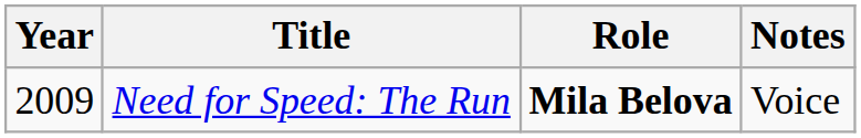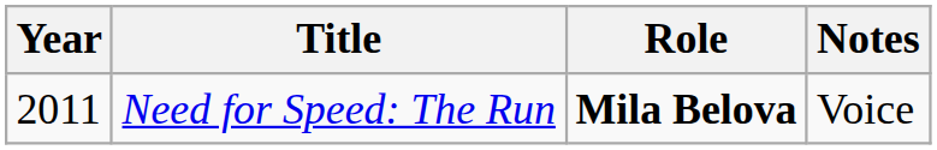 <table class="wikitable">
 <tr>
 <th>Year</th>
 <th>Title</th>
 <th>Role</th>
 <th>Notes</th>
 </tr>
 <tr>
-<td>2009</td>
+<td>2011</td>
 <td><em><a href='#'>Need for Speed: The Run</a></em></td>
 <td><strong>Mila Belova</strong></td>
 <td>Voice</td>
 </tr>
 </table>
